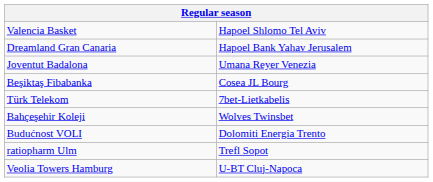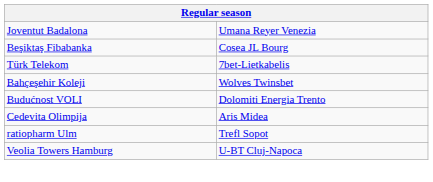 <table class="wikitable" style="table-layout:fixed;width:100%;">
 <tr>
 <th colspan="2"><a href='#'>Regular season</a></th>
-</tr>
-<tr>
-<td> <a href='#'>Valencia Basket</a> </td>
-<td> <a href='#'>Hapoel Shlomo Tel Aviv</a> </td>
-</tr>
-<tr>
-<td> <a href='#'>Dreamland Gran Canaria</a> </td>
-<td> <a href='#'>Hapoel Bank Yahav Jerusalem</a> </td>
 </tr>
 <tr>
 <td> <a href='#'>Joventut Badalona</a> </td>
 <td> <a href='#'>Umana Reyer Venezia</a> </td>
 </tr>
 <tr>
 <td> <a href='#'>Beşiktaş Fibabanka</a> </td>
 <td> <a href='#'>Cosea JL Bourg</a> </td>
 </tr>
 <tr>
 <td> <a href='#'>Türk Telekom</a> </td>
 <td> <a href='#'>7bet-Lietkabelis</a> </td>
 </tr>
 <tr>
 <td> <a href='#'>Bahçeşehir Koleji</a> </td>
 <td> <a href='#'>Wolves Twinsbet</a> </td>
 </tr>
 <tr>
 <td> <a href='#'>Budućnost VOLI</a> </td>
 <td> <a href='#'>Dolomiti Energia Trento</a> </td>
 </tr>
 <tr>
+<td> <a href='#'>Cedevita Olimpija</a> </td>
+<td> <a href='#'>Aris Midea</a> </td>
+</tr>
+<tr>
 <td> <a href='#'>ratiopharm Ulm</a> </td>
 <td> <a href='#'>Trefl Sopot</a> </td>
 </tr>
 <tr>
 <td> <a href='#'>Veolia Towers Hamburg</a> </td>
 <td> <a href='#'>U-BT Cluj-Napoca</a> </td>
 </tr>
 </table>
